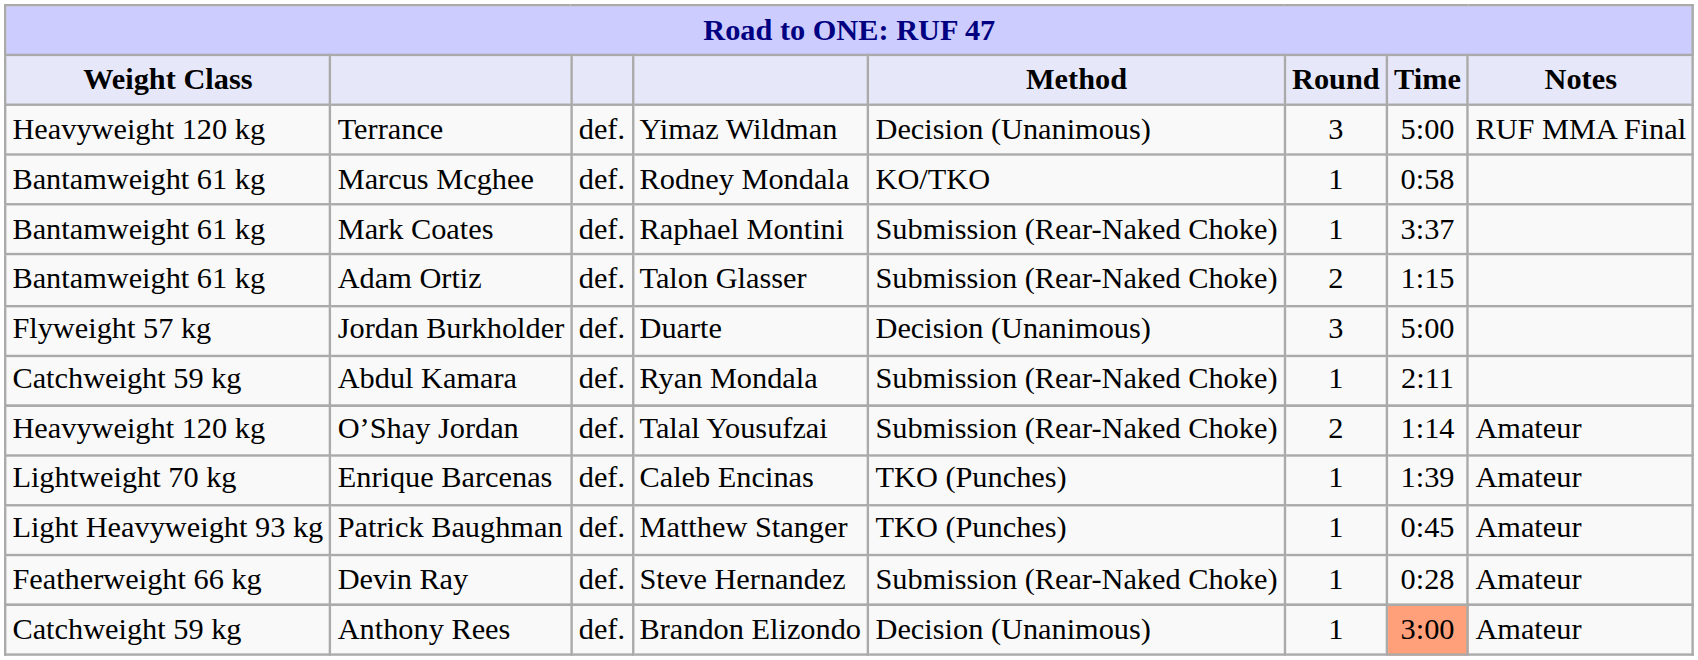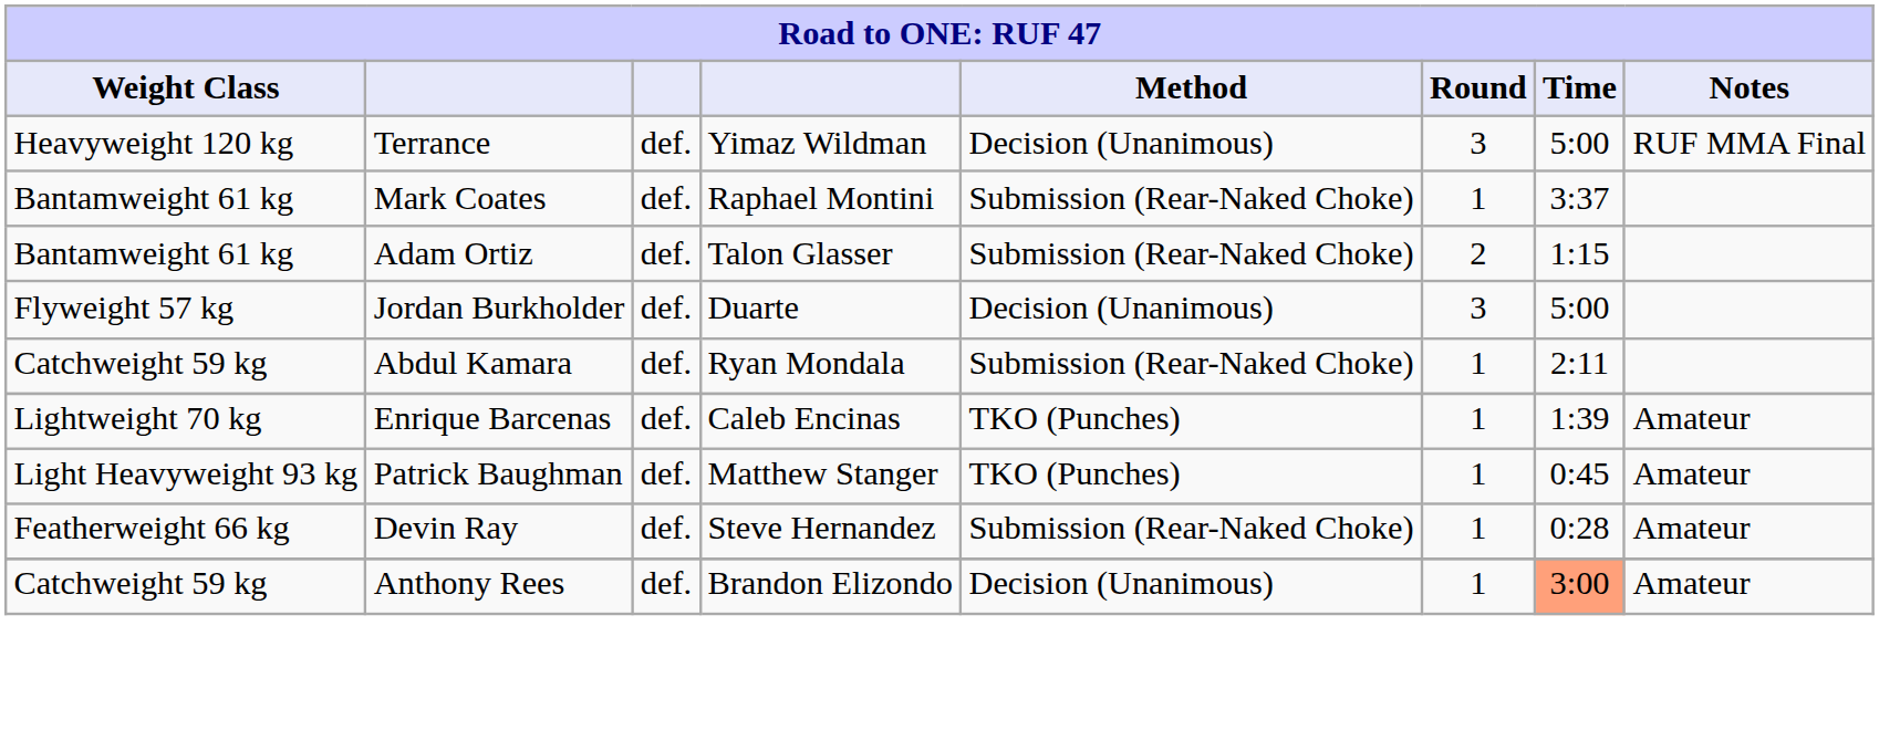 <table class="wikitable" style="font-size: 80%;">
 <tr>
 <th colspan="8" style="background-color: #ccf; color: #000080; text-align: center;"><strong>Road to ONE: RUF 47</strong></th>
 </tr>
 <tr>
 <th colspan="1" style="background-color: #E6E8FA; color: #000000; text-align: center;">Weight Class</th>
 <th colspan="1" style="background-color: #E6E8FA; color: #000000; text-align: center;"></th>
 <th colspan="1" style="background-color: #E6E8FA; color: #000000; text-align: center;"></th>
 <th colspan="1" style="background-color: #E6E8FA; color: #000000; text-align: center;"></th>
 <th colspan="1" style="background-color: #E6E8FA; color: #000000; text-align: center;">Method</th>
 <th colspan="1" style="background-color: #E6E8FA; color: #000000; text-align: center;">Round</th>
 <th colspan="1" style="background-color: #E6E8FA; color: #000000; text-align: center;">Time</th>
 <th colspan="1" style="background-color: #E6E8FA; color: #000000; text-align: center;">Notes</th>
 </tr>
 <tr>
 <td>Heavyweight 120 kg</td>
 <td> Terrance </td>
 <td align=center>def.</td>
 <td> Yimaz Wildman</td>
 <td>Decision (Unanimous)</td>
 <td align=center>3</td>
 <td align=center>5:00</td>
 <td>RUF MMA  Final</td>
-</tr>
-<tr>
-<td>Bantamweight 61 kg</td>
-<td> Marcus Mcghee</td>
-<td align=center>def.</td>
-<td> Rodney Mondala</td>
-<td>KO/TKO</td>
-<td align=center>1</td>
-<td align=center>0:58</td>
-<td></td>
 </tr>
 <tr>
 <td>Bantamweight 61 kg</td>
 <td> Mark Coates</td>
 <td align=center>def.</td>
 <td> Raphael Montini</td>
 <td>Submission (Rear-Naked Choke)</td>
 <td align=center>1</td>
 <td align=center>3:37</td>
 <td></td>
 </tr>
 <tr>
 <td>Bantamweight 61 kg</td>
 <td> Adam Ortiz</td>
 <td align=center>def.</td>
 <td> Talon Glasser</td>
 <td>Submission (Rear-Naked Choke)</td>
 <td align=center>2</td>
 <td align=center>1:15</td>
 <td></td>
 </tr>
 <tr>
 <td>Flyweight 57 kg</td>
 <td> Jordan Burkholder</td>
 <td align=center>def.</td>
 <td> Duarte</td>
 <td>Decision (Unanimous)</td>
 <td align=center>3</td>
 <td align=center>5:00</td>
 <td></td>
 </tr>
 <tr>
 <td>Catchweight 59 kg</td>
 <td> Abdul Kamara</td>
 <td align=center>def.</td>
 <td> Ryan Mondala</td>
 <td>Submission (Rear-Naked Choke)</td>
 <td align=center>1</td>
 <td align=center>2:11</td>
 <td></td>
 </tr>
 <tr>
 </tr>
 <tr>
-<td>Heavyweight 120 kg</td>
-<td> O’Shay Jordan</td>
-<td align=center>def.</td>
-<td> Talal Yousufzai</td>
-<td>Submission (Rear-Naked Choke)</td>
-<td align=center>2</td>
-<td align=center>1:14</td>
-<td>Amateur</td>
-</tr>
-<tr>
 <td>Lightweight 70 kg</td>
 <td> Enrique Barcenas</td>
 <td align=center>def.</td>
 <td> Caleb Encinas</td>
 <td>TKO (Punches)</td>
 <td align=center>1</td>
 <td align=center>1:39</td>
 <td>Amateur</td>
 </tr>
 <tr>
 <td>Light Heavyweight 93 kg</td>
 <td> Patrick Baughman</td>
 <td align=center>def.</td>
 <td> Matthew Stanger</td>
 <td>TKO (Punches)</td>
 <td align=center>1</td>
 <td align=center>0:45</td>
 <td>Amateur</td>
 </tr>
 <tr>
 <td>Featherweight 66 kg</td>
 <td> Devin Ray</td>
 <td align=center>def.</td>
 <td> Steve Hernandez</td>
 <td>Submission (Rear-Naked Choke)</td>
 <td align=center>1</td>
 <td align=center>0:28</td>
 <td>Amateur</td>
 </tr>
 <tr>
 </tr>
 <tr>
 <td>Catchweight 59 kg</td>
 <td> Anthony Rees</td>
 <td align=center>def.</td>
 <td> Brandon Elizondo</td>
 <td>Decision (Unanimous)</td>
 <td align=center>1</td>
 <td align=center style="background: lightsalmon;">3:00</td>
 <td>Amateur</td>
 </tr>
 </table>
